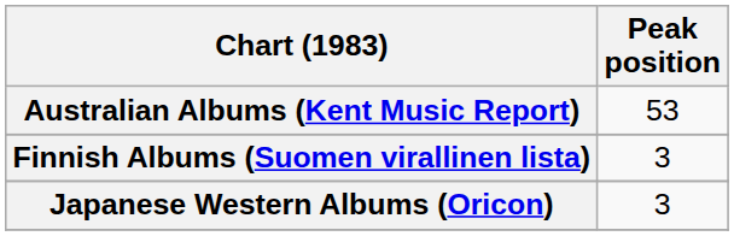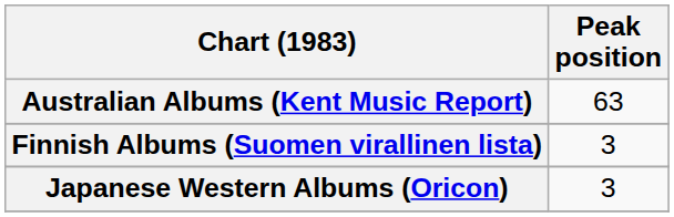 <table class="wikitable sortable plainrowheaders" style="text-align:center">
 <tr>
 <th>Chart (1983)</th>
 <th>Peak<br>position</th>
 </tr>
 <tr>
 <th scope="row">Australian Albums (<a href='#'>Kent Music Report</a>)</th>
-<td>53</td>
+<td>63</td>
 </tr>
 <tr>
 </tr>
 <tr>
 </tr>
 <tr>
 <th scope="row">Finnish Albums (<a href='#'>Suomen virallinen lista</a>)</th>
 <td>3</td>
 </tr>
 <tr>
 </tr>
 <tr>
 <th scope="row">Japanese Western Albums (<a href='#'>Oricon</a>)</th>
 <td>3</td>
 </tr>
 <tr>
 </tr>
 <tr>
 </tr>
 <tr>
 </tr>
 <tr>
 </tr>
 <tr>
 </tr>
 </table>
